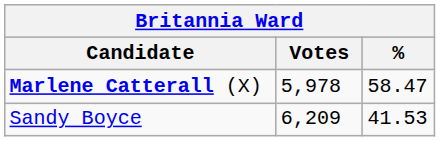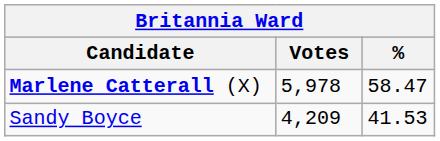 <table class="wikitable">
 <tr>
 <th colspan="3"><a href='#'>Britannia Ward</a></th>
 </tr>
 <tr>
 <th style="width: 170px">Candidate</th>
 <th style="width: 50px">Votes</th>
 <th style="width: 40px">%</th>
 </tr>
 <tr>
 <td><strong><a href='#'>Marlene Catterall</a></strong> (X)</td>
 <td>5,978</td>
 <td>58.47</td>
 </tr>
 <tr>
 <td><a href='#'>Sandy Boyce</a></td>
-<td>6,209</td>
+<td>4,209</td>
 <td>41.53</td>
 </tr>
 </table>
